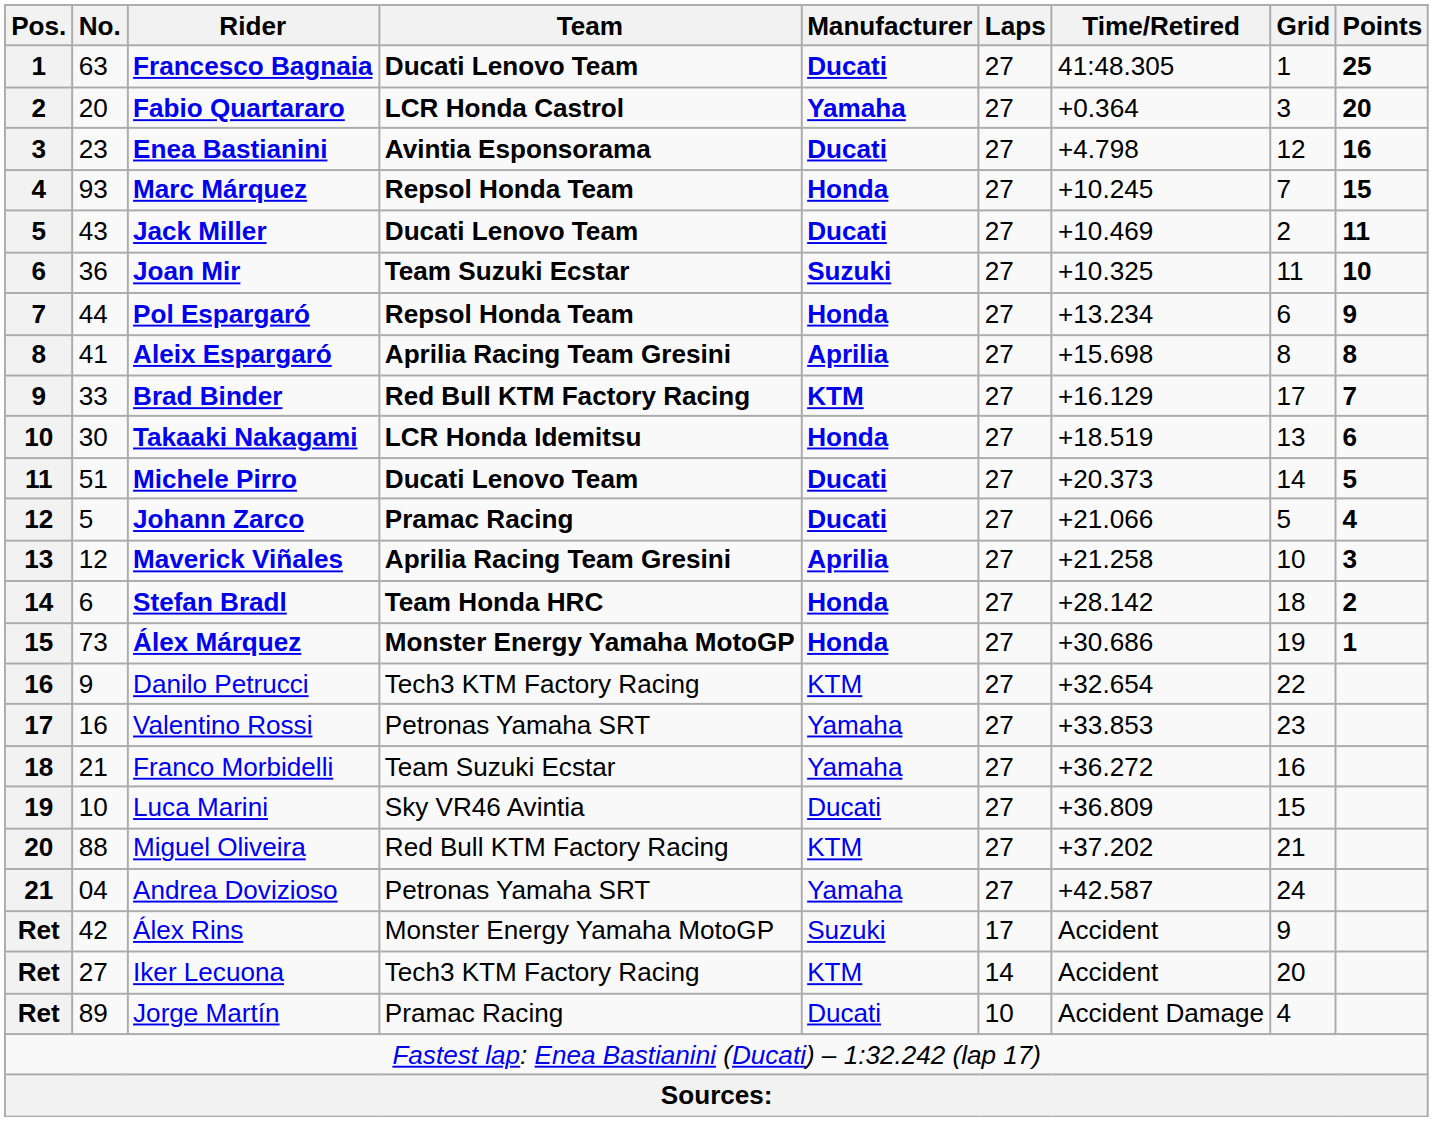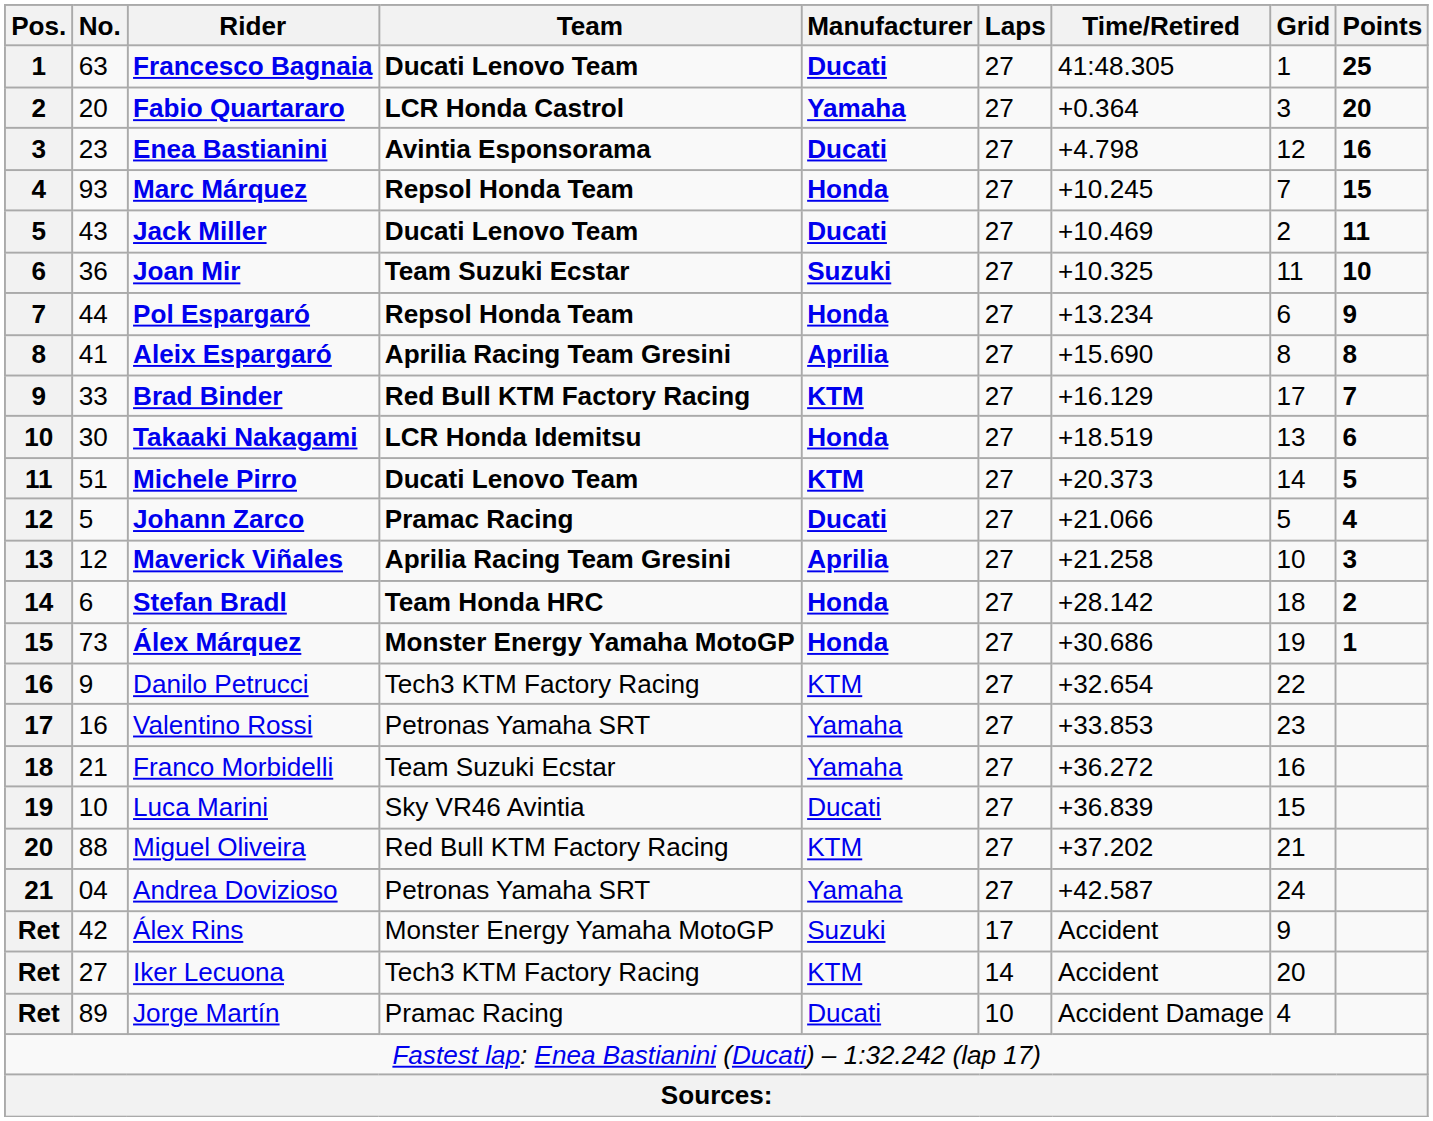 <table class="wikitable" style="font-size: 85%;">
 <tr>
 <th>Pos.</th>
 <th>No.</th>
 <th>Rider</th>
 <th>Team</th>
 <th>Manufacturer</th>
 <th>Laps</th>
 <th>Time/Retired</th>
 <th>Grid</th>
 <th>Points</th>
 </tr>
 <tr>
 <th>1</th>
 <td>63</td>
 <td> <strong><a href='#'>Francesco Bagnaia</a></strong></td>
 <td><strong>Ducati Lenovo Team</strong></td>
 <td><strong><a href='#'>Ducati</a></strong></td>
 <td>27</td>
 <td>41:48.305</td>
 <td>1</td>
 <td><strong>25</strong></td>
 </tr>
 <tr>
 <th>2</th>
 <td>20</td>
 <td> <strong><a href='#'>Fabio Quartararo</a></strong></td>
 <td><strong>LCR Honda Castrol</strong></td>
 <td><strong><a href='#'>Yamaha</a></strong></td>
 <td>27</td>
 <td>+0.364</td>
 <td>3</td>
 <td><strong>20</strong></td>
 </tr>
 <tr>
 <th>3</th>
 <td>23</td>
 <td> <strong><a href='#'>Enea Bastianini</a></strong></td>
 <td><strong>Avintia Esponsorama</strong></td>
 <td><strong><a href='#'>Ducati</a></strong></td>
 <td>27</td>
 <td>+4.798</td>
 <td>12</td>
 <td><strong>16</strong></td>
 </tr>
 <tr>
 <th>4</th>
 <td>93</td>
 <td> <strong><a href='#'>Marc Márquez</a></strong></td>
 <td><strong>Repsol Honda Team</strong></td>
 <td><strong><a href='#'>Honda</a></strong></td>
 <td>27</td>
 <td>+10.245</td>
 <td>7</td>
 <td><strong>15</strong></td>
 </tr>
 <tr>
 <th>5</th>
 <td>43</td>
 <td> <strong><a href='#'>Jack Miller</a></strong></td>
 <td><strong>Ducati Lenovo Team</strong></td>
 <td><strong><a href='#'>Ducati</a></strong></td>
 <td>27</td>
 <td>+10.469</td>
 <td>2</td>
 <td><strong>11</strong></td>
 </tr>
 <tr>
 <th>6</th>
 <td>36</td>
 <td> <strong><a href='#'>Joan Mir</a></strong></td>
 <td><strong>Team Suzuki Ecstar</strong></td>
 <td><strong><a href='#'>Suzuki</a></strong></td>
 <td>27</td>
 <td>+10.325</td>
 <td>11</td>
 <td><strong>10</strong></td>
 </tr>
 <tr>
 <th>7</th>
 <td>44</td>
 <td> <strong><a href='#'>Pol Espargaró</a></strong></td>
 <td><strong>Repsol Honda Team</strong></td>
 <td><strong><a href='#'>Honda</a></strong></td>
 <td>27</td>
 <td>+13.234</td>
 <td>6</td>
 <td><strong>9</strong></td>
 </tr>
 <tr>
 <th>8</th>
 <td>41</td>
 <td> <strong><a href='#'>Aleix Espargaró</a></strong></td>
 <td><strong>Aprilia Racing Team Gresini</strong></td>
 <td><strong><a href='#'>Aprilia</a></strong></td>
 <td>27</td>
-<td>+15.698</td>
+<td>+15.690</td>
 <td>8</td>
 <td><strong>8</strong></td>
 </tr>
 <tr>
 <th>9</th>
 <td>33</td>
 <td> <strong><a href='#'>Brad Binder</a></strong></td>
 <td><strong>Red Bull KTM Factory Racing</strong></td>
 <td><strong><a href='#'>KTM</a></strong></td>
 <td>27</td>
 <td>+16.129</td>
 <td>17</td>
 <td><strong>7</strong></td>
 </tr>
 <tr>
 <th>10</th>
 <td>30</td>
 <td> <strong><a href='#'>Takaaki Nakagami</a></strong></td>
 <td><strong>LCR Honda Idemitsu</strong></td>
 <td><strong><a href='#'>Honda</a></strong></td>
 <td>27</td>
 <td>+18.519</td>
 <td>13</td>
 <td><strong>6</strong></td>
 </tr>
 <tr>
 <th>11</th>
 <td>51</td>
 <td> <strong><a href='#'>Michele Pirro</a></strong></td>
 <td><strong>Ducati Lenovo Team</strong></td>
-<td><strong><a href='#'>Ducati</a></strong></td>
+<td><strong><a href='#'>KTM</a></strong></td>
 <td>27</td>
 <td>+20.373</td>
 <td>14</td>
 <td><strong>5</strong></td>
 </tr>
 <tr>
 <th>12</th>
 <td>5</td>
 <td> <strong><a href='#'>Johann Zarco</a></strong></td>
 <td><strong>Pramac Racing</strong></td>
 <td><strong><a href='#'>Ducati</a></strong></td>
 <td>27</td>
 <td>+21.066</td>
 <td>5</td>
 <td><strong>4</strong></td>
 </tr>
 <tr>
 <th>13</th>
 <td>12</td>
 <td> <strong><a href='#'>Maverick Viñales</a></strong></td>
 <td><strong>Aprilia Racing Team Gresini</strong></td>
 <td><strong><a href='#'>Aprilia</a></strong></td>
 <td>27</td>
 <td>+21.258</td>
 <td>10</td>
 <td><strong>3</strong></td>
 </tr>
 <tr>
 <th>14</th>
 <td>6</td>
 <td> <strong><a href='#'>Stefan Bradl</a></strong></td>
 <td><strong>Team Honda HRC</strong></td>
 <td><strong><a href='#'>Honda</a></strong></td>
 <td>27</td>
 <td>+28.142</td>
 <td>18</td>
 <td><strong>2</strong></td>
 </tr>
 <tr>
 <th>15</th>
 <td>73</td>
 <td> <strong><a href='#'>Álex Márquez</a></strong></td>
 <td><strong>Monster Energy Yamaha MotoGP</strong></td>
 <td><strong><a href='#'>Honda</a></strong></td>
 <td>27</td>
 <td>+30.686</td>
 <td>19</td>
 <td><strong>1</strong></td>
 </tr>
 <tr>
 <th>16</th>
 <td>9</td>
 <td> <a href='#'>Danilo Petrucci</a></td>
 <td>Tech3 KTM Factory Racing</td>
 <td><a href='#'>KTM</a></td>
 <td>27</td>
 <td>+32.654</td>
 <td>22</td>
 <td></td>
 </tr>
 <tr>
 <th>17</th>
 <td>16</td>
 <td> <a href='#'>Valentino Rossi</a></td>
 <td>Petronas Yamaha SRT</td>
 <td><a href='#'>Yamaha</a></td>
 <td>27</td>
 <td>+33.853</td>
 <td>23</td>
 <td></td>
 </tr>
 <tr>
 <th>18</th>
 <td>21</td>
 <td> <a href='#'>Franco Morbidelli</a></td>
 <td>Team Suzuki Ecstar</td>
 <td><a href='#'>Yamaha</a></td>
 <td>27</td>
 <td>+36.272</td>
 <td>16</td>
 <td></td>
 </tr>
 <tr>
 <th>19</th>
 <td>10</td>
 <td> <a href='#'>Luca Marini</a></td>
 <td>Sky VR46 Avintia</td>
 <td><a href='#'>Ducati</a></td>
 <td>27</td>
-<td>+36.809</td>
+<td>+36.839</td>
 <td>15</td>
 <td></td>
 </tr>
 <tr>
 <th>20</th>
 <td>88</td>
 <td> <a href='#'>Miguel Oliveira</a></td>
 <td>Red Bull KTM Factory Racing</td>
 <td><a href='#'>KTM</a></td>
 <td>27</td>
 <td>+37.202</td>
 <td>21</td>
 <td></td>
 </tr>
 <tr>
 <th>21</th>
 <td>04</td>
 <td> <a href='#'>Andrea Dovizioso</a></td>
 <td>Petronas Yamaha SRT</td>
 <td><a href='#'>Yamaha</a></td>
 <td>27</td>
 <td>+42.587</td>
 <td>24</td>
 <td></td>
 </tr>
 <tr>
 <th>Ret</th>
 <td>42</td>
 <td> <a href='#'>Álex Rins</a></td>
 <td>Monster Energy Yamaha MotoGP</td>
 <td><a href='#'>Suzuki</a></td>
 <td>17</td>
 <td>Accident</td>
 <td>9</td>
 <td></td>
 </tr>
 <tr>
 <th>Ret</th>
 <td>27</td>
 <td> <a href='#'>Iker Lecuona</a></td>
 <td>Tech3 KTM Factory Racing</td>
 <td><a href='#'>KTM</a></td>
 <td>14</td>
 <td>Accident</td>
 <td>20</td>
 <td></td>
 </tr>
 <tr>
 <th>Ret</th>
 <td>89</td>
 <td> <a href='#'>Jorge Martín</a></td>
 <td>Pramac Racing</td>
 <td><a href='#'>Ducati</a></td>
 <td>10</td>
 <td>Accident Damage</td>
 <td>4</td>
 <td></td>
 </tr>
 <tr class="sortbottom">
 <td colspan="9" style="text-align:center"><em><a href='#'>Fastest lap</a>:  <a href='#'>Enea Bastianini</a> (<a href='#'>Ducati</a>) – 1:32.242 (lap 17)</em></td>
 </tr>
 <tr>
 <th colspan=9>Sources:</th>
 </tr>
 </table>
